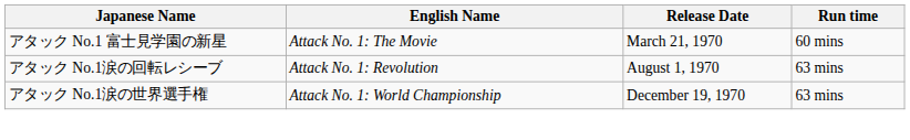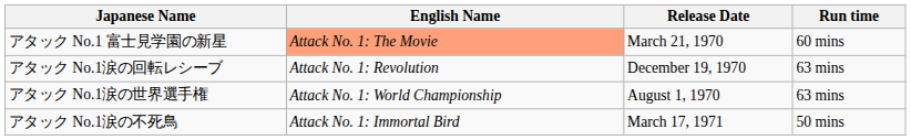 <table class="wikitable">
 <tr>
 <th width=25%>Japanese Name</th>
 <th width=30%>English Name</th>
 <th width=15%>Release Date</th>
 <th width=10%>Run time</th>
 </tr>
 <tr>
 <td>アタック No.1 富士見学園の新星</td>
-<td><em>Attack No. 1: The Movie</em></td>
+<td style="background: lightsalmon;"><em>Attack No. 1: The Movie</em></td>
 <td>March 21, 1970</td>
 <td>60 mins</td>
 </tr>
 <tr>
 <td>アタック No.1涙の回転レシーブ</td>
 <td><em>Attack No. 1: Revolution</em></td>
-<td>August 1, 1970</td>
+<td>December 19, 1970</td>
 <td>63 mins</td>
 </tr>
 <tr>
 <td>アタック No.1涙の世界選手権</td>
 <td><em>Attack No. 1: World Championship</em></td>
-<td>December 19, 1970</td>
+<td>August 1, 1970</td>
 <td>63 mins</td>
 </tr>
+<tr>
+<td>アタック No.1涙の不死鳥</td>
+<td><em>Attack No. 1: Immortal Bird</em></td>
+<td>March 17, 1971</td>
+<td>50 mins</td>
+</tr>
 </table>
